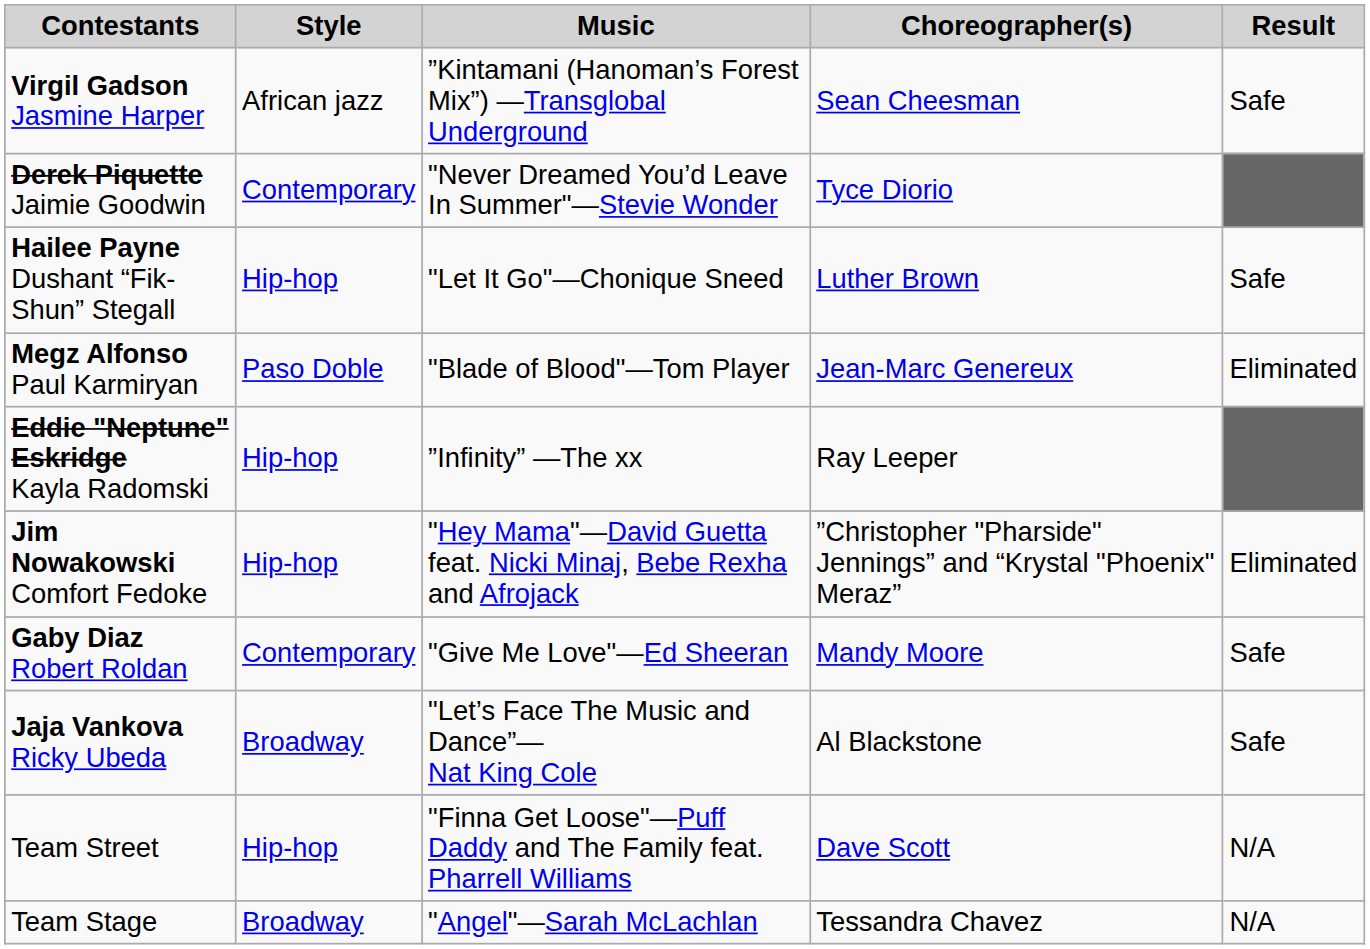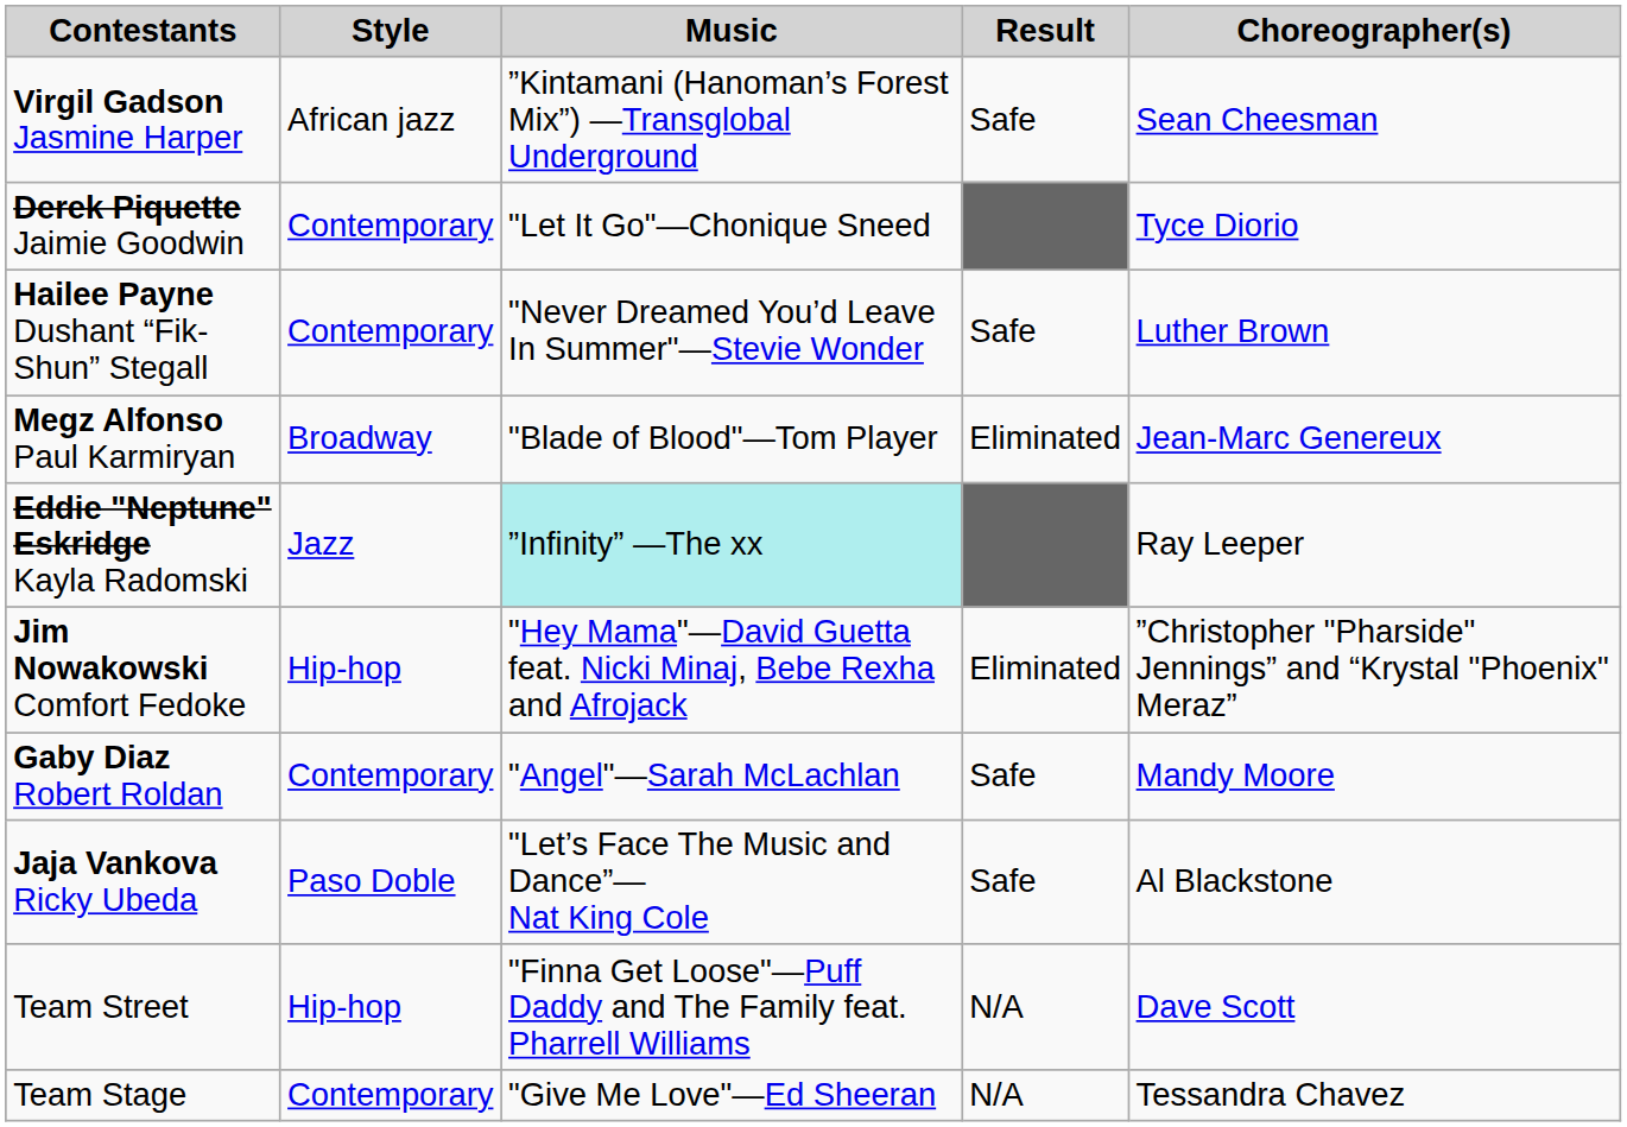 <table class="wikitable" style="width:90%;">
 <tr style="background:lightgrey; text-align:center;">
 <td><strong>Contestants</strong></td>
 <td><strong>Style</strong></td>
 <td><strong>Music</strong></td>
+<td><strong>Result</strong></td>
 <td><strong>Choreographer(s)</strong></td>
-<td><strong>Result</strong></td>
 </tr>
 <tr>
 <td><strong>Virgil Gadson</strong><br> <a href='#'>Jasmine Harper</a></td>
 <td>African jazz</td>
 <td>”Kintamani (Hanoman’s Forest Mix”) —<a href='#'>Transglobal Underground</a></td>
+<td>Safe</td>
 <td><a href='#'>Sean Cheesman</a></td>
-<td>Safe</td>
 </tr>
 <tr>
 <td><s><strong>Derek Piquette</strong></s><br> Jaimie Goodwin</td>
 <td><a href='#'>Contemporary</a></td>
-<td>"Never Dreamed You’d Leave In Summer"—<a href='#'>Stevie Wonder</a></td>
+<td>"Let It Go"—Chonique Sneed</td>
+<td style="background:#666;"></td>
 <td><a href='#'>Tyce Diorio</a></td>
-<td style="background:#666;"></td>
 </tr>
 <tr>
 <td><strong>Hailee Payne</strong><br> Dushant “Fik-Shun” Stegall</td>
-<td><a href='#'>Hip-hop</a></td>
-<td>"Let It Go"—Chonique Sneed</td>
+<td><a href='#'>Contemporary</a></td>
+<td>"Never Dreamed You’d Leave In Summer"—<a href='#'>Stevie Wonder</a></td>
+<td>Safe</td>
 <td><a href='#'>Luther Brown</a></td>
-<td>Safe</td>
 </tr>
 <tr>
 <td><strong>Megz Alfonso</strong><br> Paul Karmiryan</td>
-<td><a href='#'>Paso Doble</a></td>
+<td><a href='#'>Broadway</a></td>
 <td>"Blade of Blood"—Tom Player</td>
+<td>Eliminated</td>
 <td><a href='#'>Jean-Marc Genereux</a></td>
-<td>Eliminated</td>
 </tr>
 <tr>
 <td><s><strong>Eddie "Neptune" Eskridge</strong></s> <br> Kayla Radomski</td>
-<td [><a href='#'>Hip-hop</a></td>
-<td>”Infinity” —The xx</td>
+<td><a href='#'>Jazz</a></td>
+<td style="background: paleturquoise;">”Infinity” —The xx</td>
+<td style="background:#666;"></td>
 <td>Ray Leeper</td>
-<td style="background:#666;"></td>
 </tr>
 <tr>
 <td><strong>Jim Nowakowski</strong><br>Comfort Fedoke</td>
 <td [><a href='#'>Hip-hop</a></td>
 <td>"<a href='#'>Hey Mama</a>"—<a href='#'>David Guetta</a> feat. <a href='#'>Nicki Minaj</a>, <a href='#'>Bebe Rexha</a> and <a href='#'>Afrojack</a></td>
+<td>Eliminated</td>
 <td>”Christopher "Pharside" Jennings” and “Krystal "Phoenix" Meraz”</td>
-<td>Eliminated</td>
 </tr>
 <tr>
 <td><strong>Gaby Diaz</strong><br> <a href='#'>Robert Roldan</a></td>
 <td><a href='#'>Contemporary</a></td>
-<td>"Give Me Love"—<a href='#'>Ed Sheeran</a></td>
+<td>"<a href='#'>Angel</a>"—<a href='#'>Sarah McLachlan</a></td>
+<td>Safe</td>
 <td><a href='#'>Mandy Moore</a></td>
-<td>Safe</td>
 </tr>
 <tr>
 <td><strong>Jaja Vankova</strong><br><a href='#'>Ricky Ubeda</a></td>
-<td><a href='#'>Broadway</a></td>
+<td><a href='#'>Paso Doble</a></td>
 <td>"Let’s Face The Music and Dance”—<br><a href='#'>Nat King Cole</a></td>
+<td>Safe</td>
 <td>Al Blackstone</td>
-<td>Safe</td>
 </tr>
 <tr>
 <td>Team Street</td>
 <td><a href='#'>Hip-hop</a></td>
 <td>"Finna Get Loose"—<a href='#'>Puff Daddy</a> and The Family feat. <a href='#'>Pharrell Williams</a></td>
+<td>N/A</td>
 <td><a href='#'>Dave Scott</a></td>
-<td>N/A</td>
 </tr>
 <tr>
 <td>Team Stage</td>
-<td><a href='#'>Broadway</a></td>
-<td>"<a href='#'>Angel</a>"—<a href='#'>Sarah McLachlan</a></td>
+<td><a href='#'>Contemporary</a></td>
+<td>"Give Me Love"—<a href='#'>Ed Sheeran</a></td>
+<td>N/A</td>
 <td>Tessandra Chavez</td>
-<td>N/A</td>
 </tr>
 </table>
